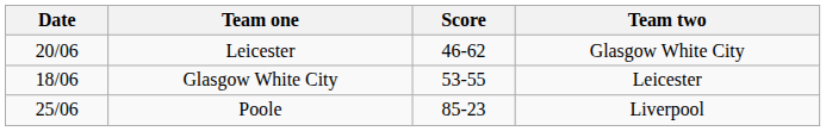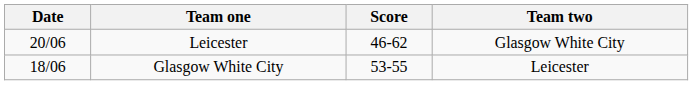 <table class="wikitable" style="text-align: center">
 <tr>
 <th width=80>Date</th>
 <th width=250>Team one</th>
 <th width=80>Score</th>
 <th width=250>Team two</th>
 </tr>
 <tr>
 <td>20/06</td>
 <td>Leicester</td>
 <td>46-62</td>
 <td>Glasgow White City</td>
 </tr>
 <tr>
 <td>18/06</td>
 <td>Glasgow White City</td>
 <td>53-55</td>
 <td>Leicester</td>
 </tr>
-<tr>
-<td>25/06</td>
-<td>Poole</td>
-<td>85-23</td>
-<td>Liverpool</td>
-</tr>
 </table>
